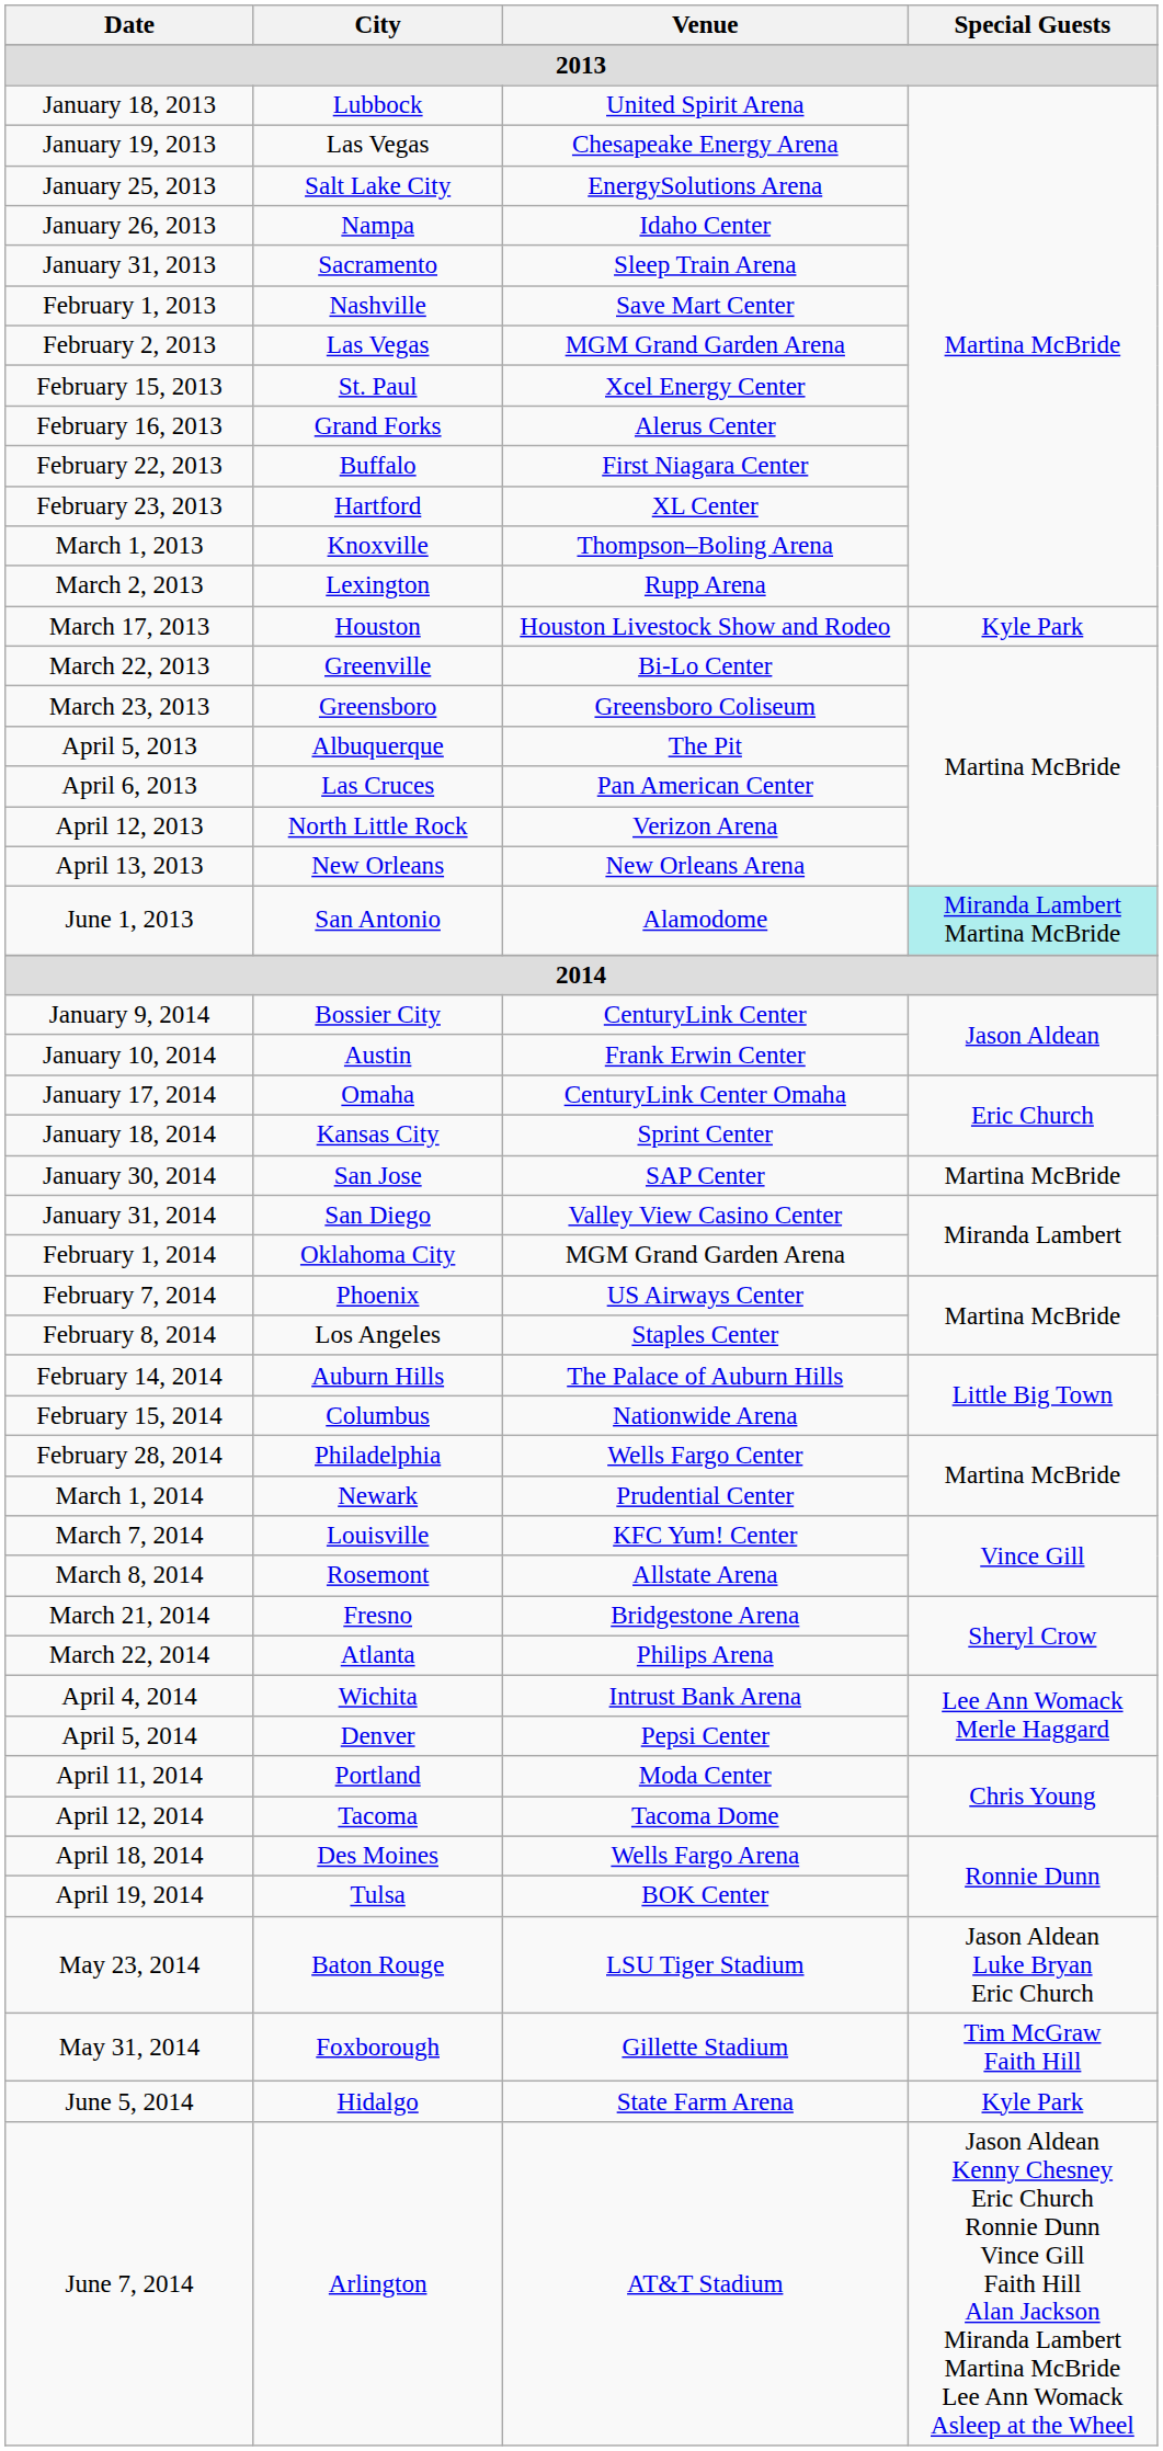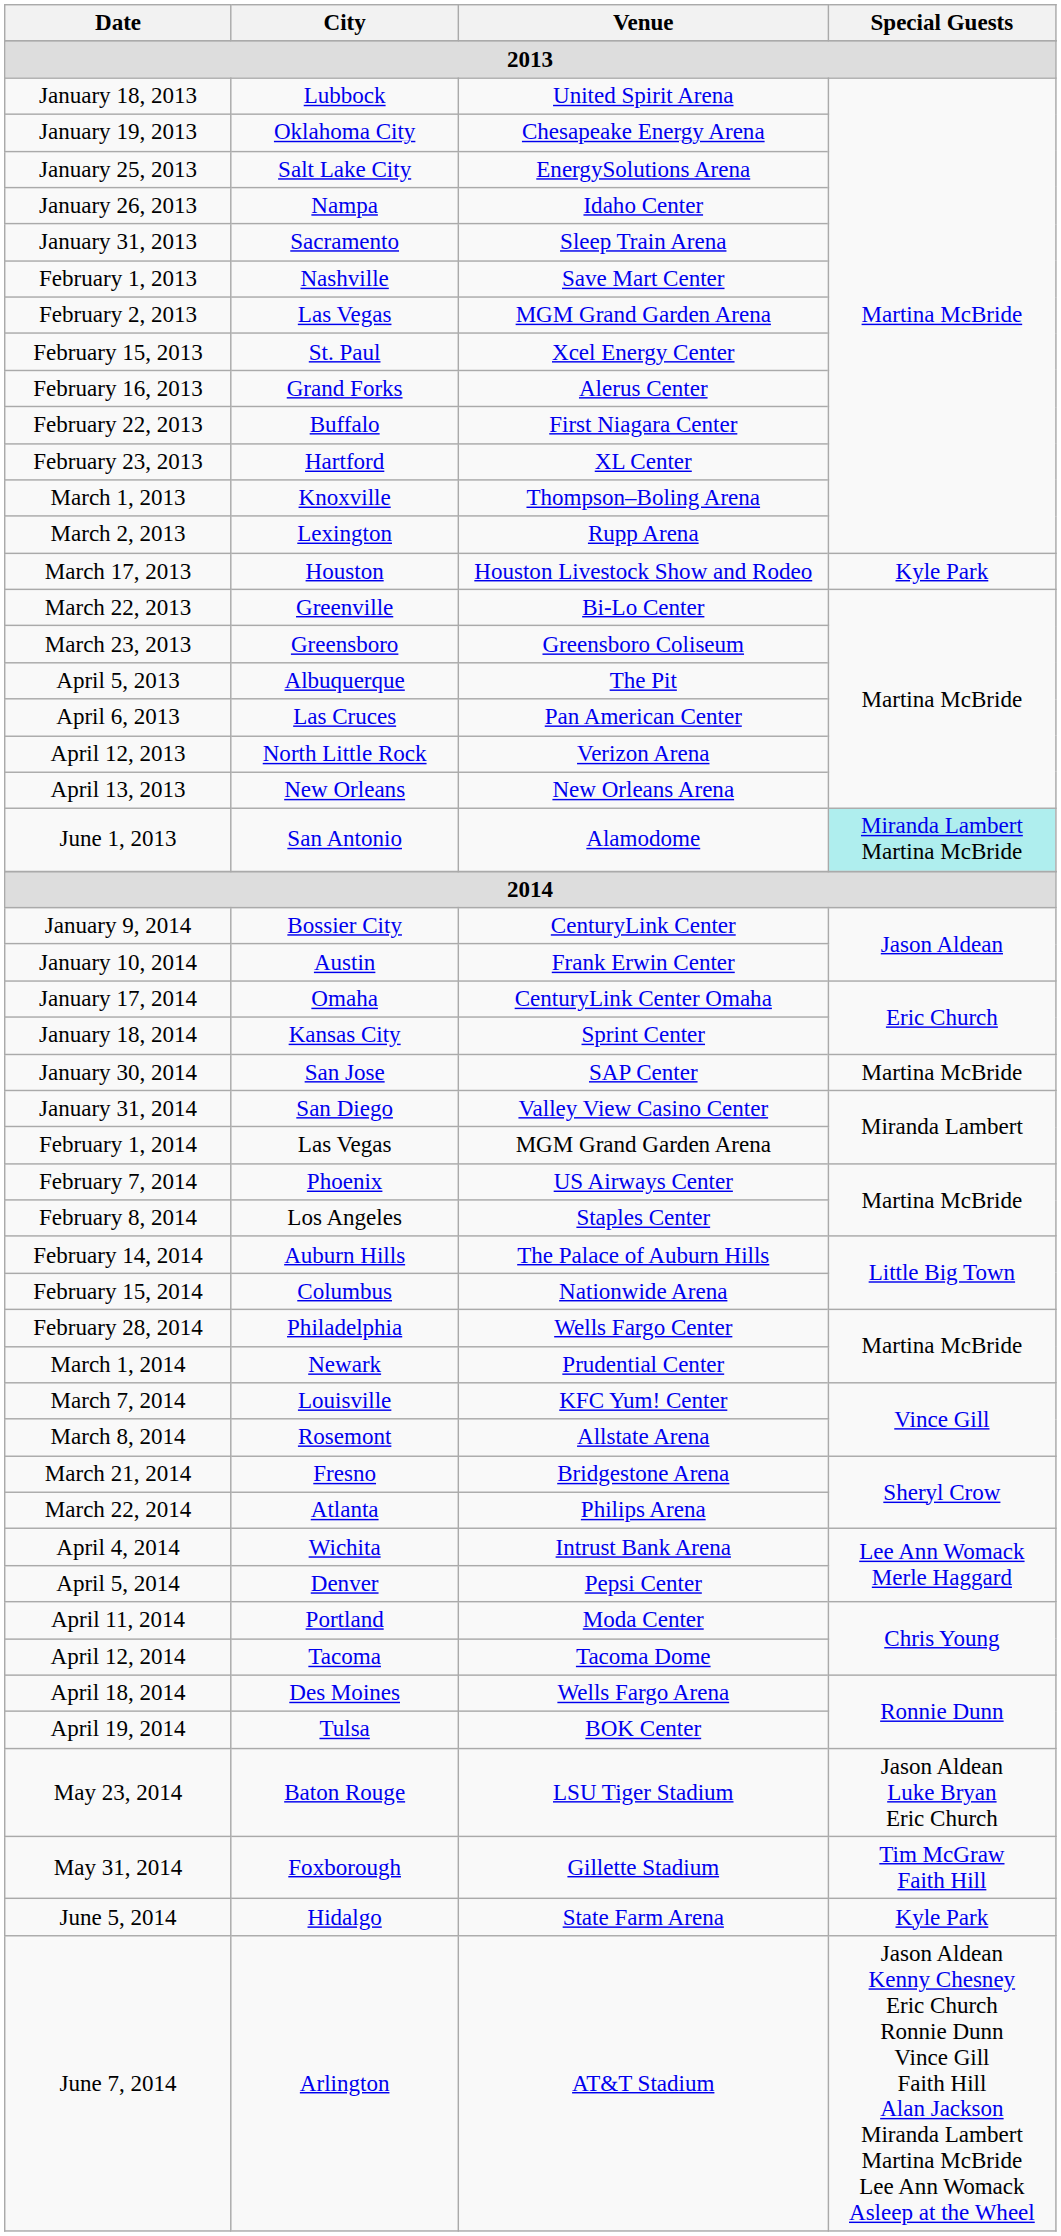 <table class="wikitable" style="text-align:center;">
 <tr>
 <th width="150">Date</th>
 <th width="150">City</th>
 <th width="250">Venue</th>
 <th width="150">Special Guests</th>
 </tr>
 <tr>
 </tr>
 <tr style="background:#ddd;">
 <td colspan="4"><strong>2013</strong></td>
 </tr>
 <tr>
 <td>January 18, 2013</td>
 <td><a href='#'>Lubbock</a></td>
 <td><a href='#'>United Spirit Arena</a></td>
 <td rowspan="13"><a href='#'>Martina McBride</a></td>
 </tr>
 <tr>
 <td>January 19, 2013</td>
-<td>Las Vegas</td>
+<td><a href='#'>Oklahoma City</a></td>
 <td><a href='#'>Chesapeake Energy Arena</a></td>
 </tr>
 <tr>
 <td>January 25, 2013</td>
 <td><a href='#'>Salt Lake City</a></td>
 <td><a href='#'>EnergySolutions Arena</a></td>
 </tr>
 <tr>
 <td>January 26, 2013</td>
 <td><a href='#'>Nampa</a></td>
 <td><a href='#'>Idaho Center</a></td>
 </tr>
 <tr>
 <td>January 31, 2013</td>
 <td><a href='#'>Sacramento</a></td>
 <td><a href='#'>Sleep Train Arena</a></td>
 </tr>
 <tr>
 <td>February 1, 2013</td>
 <td><a href='#'>Nashville</a></td>
 <td><a href='#'>Save Mart Center</a></td>
 </tr>
 <tr>
 <td>February 2, 2013</td>
 <td><a href='#'>Las Vegas</a></td>
 <td><a href='#'>MGM Grand Garden Arena</a></td>
 </tr>
 <tr>
 <td>February 15, 2013</td>
 <td><a href='#'>St. Paul</a></td>
 <td><a href='#'>Xcel Energy Center</a></td>
 </tr>
 <tr>
 <td>February 16, 2013</td>
 <td><a href='#'>Grand Forks</a></td>
 <td><a href='#'>Alerus Center</a></td>
 </tr>
 <tr>
 <td>February 22, 2013</td>
 <td><a href='#'>Buffalo</a></td>
 <td><a href='#'>First Niagara Center</a></td>
 </tr>
 <tr>
 <td>February 23, 2013</td>
 <td><a href='#'>Hartford</a></td>
 <td><a href='#'>XL Center</a></td>
 </tr>
 <tr>
 <td>March 1, 2013</td>
 <td><a href='#'>Knoxville</a></td>
 <td><a href='#'>Thompson–Boling Arena</a></td>
 </tr>
 <tr>
 <td>March 2, 2013</td>
 <td><a href='#'>Lexington</a></td>
 <td><a href='#'>Rupp Arena</a></td>
 </tr>
 <tr>
 <td>March 17, 2013</td>
 <td><a href='#'>Houston</a></td>
 <td><a href='#'>Houston Livestock Show and Rodeo</a></td>
 <td><a href='#'>Kyle Park</a></td>
 </tr>
 <tr>
 <td>March 22, 2013</td>
 <td><a href='#'>Greenville</a></td>
 <td><a href='#'>Bi-Lo Center</a></td>
 <td rowspan="6">Martina McBride</td>
 </tr>
 <tr>
 <td>March 23, 2013</td>
 <td><a href='#'>Greensboro</a></td>
 <td><a href='#'>Greensboro Coliseum</a></td>
 </tr>
 <tr>
 <td>April 5, 2013</td>
 <td><a href='#'>Albuquerque</a></td>
 <td><a href='#'>The Pit</a></td>
 </tr>
 <tr>
 <td>April 6, 2013</td>
 <td><a href='#'>Las Cruces</a></td>
 <td><a href='#'>Pan American Center</a></td>
 </tr>
 <tr>
 <td>April 12, 2013</td>
 <td><a href='#'>North Little Rock</a></td>
 <td><a href='#'>Verizon Arena</a></td>
 </tr>
 <tr>
 <td>April 13, 2013</td>
 <td><a href='#'>New Orleans</a></td>
 <td><a href='#'>New Orleans Arena</a></td>
 </tr>
 <tr>
 <td>June 1, 2013</td>
 <td><a href='#'>San Antonio</a></td>
 <td><a href='#'>Alamodome</a></td>
 <td style="background: paleturquoise;"><a href='#'>Miranda Lambert</a><br>Martina McBride</td>
 </tr>
 <tr>
 </tr>
 <tr style="background:#ddd;">
 <td colspan="4"><strong>2014</strong></td>
 </tr>
 <tr>
 <td>January 9, 2014</td>
 <td><a href='#'>Bossier City</a></td>
 <td><a href='#'>CenturyLink Center</a></td>
 <td rowspan="2"><a href='#'>Jason Aldean</a></td>
 </tr>
 <tr>
 <td>January 10, 2014</td>
 <td><a href='#'>Austin</a></td>
 <td><a href='#'>Frank Erwin Center</a></td>
 </tr>
 <tr>
 <td>January 17, 2014</td>
 <td><a href='#'>Omaha</a></td>
 <td><a href='#'>CenturyLink Center Omaha</a></td>
 <td rowspan="2"><a href='#'>Eric Church</a></td>
 </tr>
 <tr>
 <td>January 18, 2014</td>
 <td><a href='#'>Kansas City</a></td>
 <td><a href='#'>Sprint Center</a></td>
 </tr>
 <tr>
 <td>January 30, 2014</td>
 <td><a href='#'>San Jose</a></td>
 <td><a href='#'>SAP Center</a></td>
 <td>Martina McBride</td>
 </tr>
 <tr>
 <td>January 31, 2014</td>
 <td><a href='#'>San Diego</a></td>
 <td><a href='#'>Valley View Casino Center</a></td>
 <td rowspan="2">Miranda Lambert</td>
 </tr>
 <tr>
 <td>February 1, 2014</td>
-<td><a href='#'>Oklahoma City</a></td>
+<td>Las Vegas</td>
 <td>MGM Grand Garden Arena</td>
 </tr>
 <tr>
 <td>February 7, 2014</td>
 <td><a href='#'>Phoenix</a></td>
 <td><a href='#'>US Airways Center</a></td>
 <td rowspan="2">Martina McBride</td>
 </tr>
 <tr>
 <td>February 8, 2014</td>
 <td>Los Angeles</td>
 <td><a href='#'>Staples Center</a></td>
 </tr>
 <tr>
 <td>February 14, 2014</td>
 <td><a href='#'>Auburn Hills</a></td>
 <td><a href='#'>The Palace of Auburn Hills</a></td>
 <td rowspan="2"><a href='#'>Little Big Town</a></td>
 </tr>
 <tr>
 <td>February 15, 2014</td>
 <td><a href='#'>Columbus</a></td>
 <td><a href='#'>Nationwide Arena</a></td>
 </tr>
 <tr>
 <td>February 28, 2014</td>
 <td><a href='#'>Philadelphia</a></td>
 <td><a href='#'>Wells Fargo Center</a></td>
 <td rowspan="2">Martina McBride</td>
 </tr>
 <tr>
 <td>March 1, 2014</td>
 <td><a href='#'>Newark</a></td>
 <td><a href='#'>Prudential Center</a></td>
 </tr>
 <tr>
 <td>March 7, 2014</td>
 <td><a href='#'>Louisville</a></td>
 <td><a href='#'>KFC Yum! Center</a></td>
 <td rowspan="2"><a href='#'>Vince Gill</a></td>
 </tr>
 <tr>
 <td>March 8, 2014</td>
 <td><a href='#'>Rosemont</a></td>
 <td><a href='#'>Allstate Arena</a></td>
 </tr>
 <tr>
 <td>March 21, 2014</td>
 <td><a href='#'>Fresno</a></td>
 <td><a href='#'>Bridgestone Arena</a></td>
 <td rowspan="2"><a href='#'>Sheryl Crow</a></td>
 </tr>
 <tr>
 <td>March 22, 2014</td>
 <td><a href='#'>Atlanta</a></td>
 <td><a href='#'>Philips Arena</a></td>
 </tr>
 <tr>
 <td>April 4, 2014</td>
 <td><a href='#'>Wichita</a></td>
 <td><a href='#'>Intrust Bank Arena</a></td>
 <td rowspan="2"><a href='#'>Lee Ann Womack</a><br><a href='#'>Merle Haggard</a></td>
 </tr>
 <tr>
 <td>April 5, 2014</td>
 <td><a href='#'>Denver</a></td>
 <td><a href='#'>Pepsi Center</a></td>
 </tr>
 <tr>
 <td>April 11, 2014</td>
 <td><a href='#'>Portland</a></td>
 <td><a href='#'>Moda Center</a></td>
 <td rowspan="2"><a href='#'>Chris Young</a></td>
 </tr>
 <tr>
 <td>April 12, 2014</td>
 <td><a href='#'>Tacoma</a></td>
 <td><a href='#'>Tacoma Dome</a></td>
 </tr>
 <tr>
 <td>April 18, 2014</td>
 <td><a href='#'>Des Moines</a></td>
 <td><a href='#'>Wells Fargo Arena</a></td>
 <td rowspan="2"><a href='#'>Ronnie Dunn</a></td>
 </tr>
 <tr>
 <td>April 19, 2014</td>
 <td><a href='#'>Tulsa</a></td>
 <td><a href='#'>BOK Center</a></td>
 </tr>
 <tr>
 <td>May 23, 2014</td>
 <td><a href='#'>Baton Rouge</a></td>
 <td><a href='#'>LSU Tiger Stadium</a></td>
 <td>Jason Aldean<br><a href='#'>Luke Bryan</a><br>Eric Church</td>
 </tr>
 <tr>
 <td>May 31, 2014</td>
 <td><a href='#'>Foxborough</a></td>
 <td><a href='#'>Gillette Stadium</a></td>
 <td><a href='#'>Tim McGraw</a><br><a href='#'>Faith Hill</a></td>
 </tr>
 <tr>
 <td>June 5, 2014</td>
 <td><a href='#'>Hidalgo</a></td>
 <td><a href='#'>State Farm Arena</a></td>
 <td><a href='#'>Kyle Park</a></td>
 </tr>
 <tr>
 <td>June 7, 2014</td>
 <td><a href='#'>Arlington</a></td>
 <td><a href='#'>AT&T Stadium</a></td>
 <td>Jason Aldean<br><a href='#'>Kenny Chesney</a><br>Eric Church<br>Ronnie Dunn<br>Vince Gill<br>Faith Hill<br><a href='#'>Alan Jackson</a><br>Miranda Lambert<br>Martina McBride<br>Lee Ann Womack<br><a href='#'>Asleep at the Wheel</a></td>
 </tr>
 </table>
